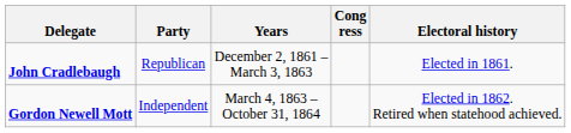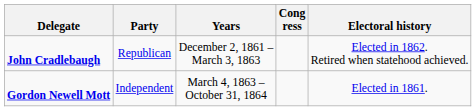 <table class=wikitable style="text-align:center">
 <tr valign=bottom>
 <th>Delegate</th>
 <th>Party</th>
 <th>Years</th>
 <th>Cong<br>ress</th>
 <th>Electoral history</th>
 </tr>
 <tr style="height:3em">
 <td align=left><br><strong><a href='#'>John Cradlebaugh</a></strong><br></td>
 <td><a href='#'>Republican</a></td>
 <td nowrap>December 2, 1861 –<br>March 3, 1863</td>
 <td></td>
-<td><a href='#'>Elected in 1861</a>.<br></td>
+<td><a href='#'>Elected in 1862</a>.<br>Retired when statehood achieved.</td>
 </tr>
 <tr style="height:3em">
 <td align=left><br><strong><a href='#'>Gordon Newell Mott</a></strong><br></td>
 <td><a href='#'>Independent</a></td>
 <td nowrap>March 4, 1863 –<br>October 31, 1864</td>
 <td></td>
-<td><a href='#'>Elected in 1862</a>.<br>Retired when statehood achieved.</td>
+<td><a href='#'>Elected in 1861</a>.<br></td>
 </tr>
 </table>
